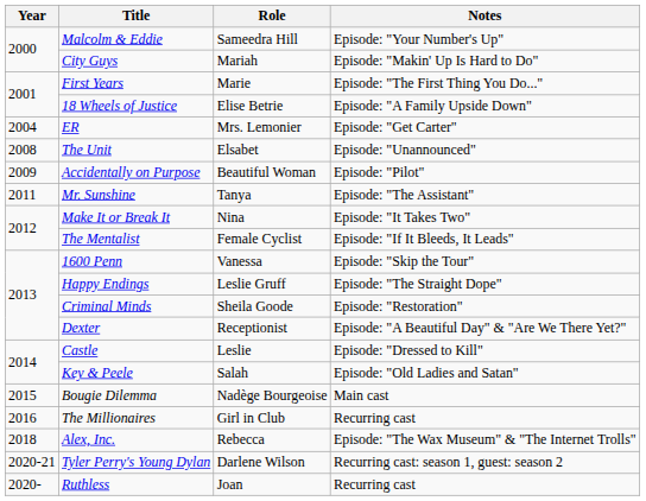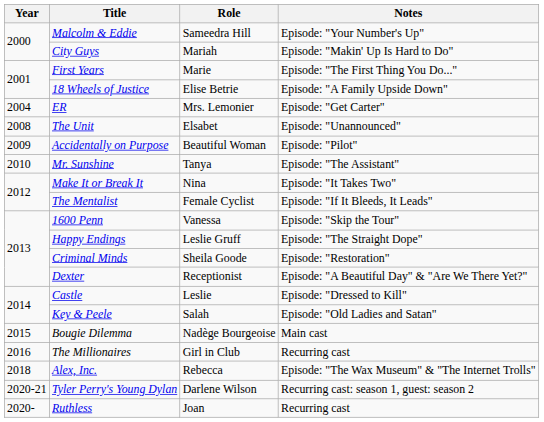 <table class="wikitable plainrowheaders sortable" style="margin-right: 0;">
 <tr>
 <th scope="col">Year</th>
 <th scope="col">Title</th>
 <th scope="col">Role</th>
 <th scope="col" class="unsortable">Notes</th>
 </tr>
 <tr>
 <td rowspan=2>2000</td>
 <td><em><a href='#'>Malcolm & Eddie</a></em></td>
 <td>Sameedra Hill</td>
 <td>Episode: "Your Number's Up"</td>
 </tr>
 <tr>
 <td><em><a href='#'>City Guys</a></em></td>
 <td>Mariah</td>
 <td>Episode: "Makin' Up Is Hard to Do"</td>
 </tr>
 <tr>
 <td rowspan=2>2001</td>
 <td><em><a href='#'>First Years</a></em></td>
 <td>Marie</td>
 <td>Episode: "The First Thing You Do..."</td>
 </tr>
 <tr>
 <td><em><a href='#'>18 Wheels of Justice</a></em></td>
 <td>Elise Betrie</td>
 <td>Episode: "A Family Upside Down"</td>
 </tr>
 <tr>
 <td>2004</td>
 <td><em><a href='#'>ER</a></em></td>
 <td>Mrs. Lemonier</td>
 <td>Episode: "Get Carter"</td>
 </tr>
 <tr>
 <td>2008</td>
 <td><em><a href='#'>The Unit</a></em></td>
 <td>Elsabet</td>
 <td>Episode: "Unannounced"</td>
 </tr>
 <tr>
 <td>2009</td>
 <td><em><a href='#'>Accidentally on Purpose</a></em></td>
 <td>Beautiful Woman</td>
 <td>Episode: "Pilot"</td>
 </tr>
 <tr>
-<td>2011</td>
+<td>2010</td>
 <td><em><a href='#'>Mr. Sunshine</a></em></td>
 <td>Tanya</td>
 <td>Episode: "The Assistant"</td>
 </tr>
 <tr>
 <td rowspan=2>2012</td>
 <td><em><a href='#'>Make It or Break It</a></em></td>
 <td>Nina</td>
 <td>Episode: "It Takes Two"</td>
 </tr>
 <tr>
 <td><em><a href='#'>The Mentalist</a></em></td>
 <td>Female Cyclist</td>
 <td>Episode: "If It Bleeds, It Leads"</td>
 </tr>
 <tr>
 <td rowspan=4>2013</td>
 <td><em><a href='#'>1600 Penn</a></em></td>
 <td>Vanessa</td>
 <td>Episode: "Skip the Tour"</td>
 </tr>
 <tr>
 <td><em><a href='#'>Happy Endings</a></em></td>
 <td>Leslie Gruff</td>
 <td>Episode: "The Straight Dope"</td>
 </tr>
 <tr>
 <td><em><a href='#'>Criminal Minds</a></em></td>
 <td>Sheila Goode</td>
 <td>Episode: "Restoration"</td>
 </tr>
 <tr>
 <td><em><a href='#'>Dexter</a></em></td>
 <td>Receptionist</td>
 <td>Episode: "A Beautiful Day" & "Are We There Yet?"</td>
 </tr>
 <tr>
 <td rowspan=2>2014</td>
 <td><em><a href='#'>Castle</a></em></td>
 <td>Leslie</td>
 <td>Episode: "Dressed to Kill"</td>
 </tr>
 <tr>
 <td><em><a href='#'>Key & Peele</a></em></td>
 <td>Salah</td>
 <td>Episode: "Old Ladies and Satan"</td>
 </tr>
 <tr>
 <td>2015</td>
 <td><em>Bougie Dilemma</em></td>
 <td>Nadège Bourgeoise</td>
 <td>Main cast</td>
 </tr>
 <tr>
 <td>2016</td>
 <td><em>The Millionaires</em></td>
 <td>Girl in Club</td>
 <td>Recurring cast</td>
 </tr>
 <tr>
 <td>2018</td>
 <td><em><a href='#'>Alex, Inc.</a></em></td>
 <td>Rebecca</td>
 <td>Episode: "The Wax Museum" & "The Internet Trolls"</td>
 </tr>
 <tr>
 <td>2020-21</td>
 <td><em><a href='#'>Tyler Perry's Young Dylan</a></em></td>
 <td>Darlene Wilson</td>
 <td>Recurring cast: season 1, guest: season 2</td>
 </tr>
 <tr>
 <td>2020-</td>
 <td><em><a href='#'>Ruthless</a></em></td>
 <td>Joan</td>
 <td>Recurring cast</td>
 </tr>
 </table>
